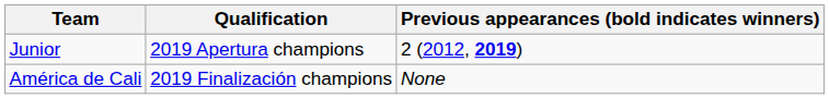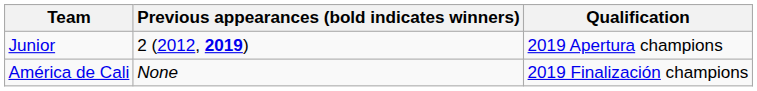 <table class="wikitable">
 <tr>
 <th>Team</th>
+<th>Previous appearances (bold indicates winners)</th>
 <th>Qualification</th>
-<th>Previous appearances (bold indicates winners)</th>
 </tr>
 <tr>
 <td><a href='#'>Junior</a></td>
+<td>2 (<a href='#'>2012</a>, <strong><a href='#'>2019</a></strong>)</td>
 <td><a href='#'>2019 Apertura</a> champions</td>
-<td>2 (<a href='#'>2012</a>, <strong><a href='#'>2019</a></strong>)</td>
 </tr>
 <tr>
 <td><a href='#'>América de Cali</a></td>
+<td><em>None</em></td>
 <td><a href='#'>2019 Finalización</a> champions</td>
-<td><em>None</em></td>
 </tr>
 </table>
